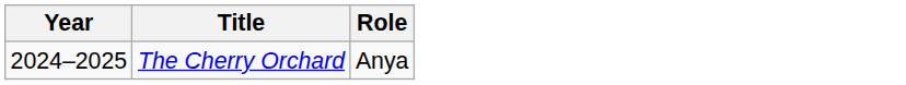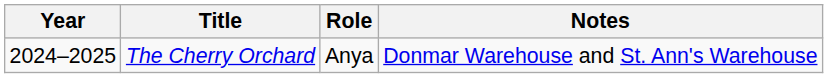 <table class="wikitable">
 <tr>
 <th>Year</th>
 <th>Title</th>
 <th>Role</th>
+<th>Notes</th>
 </tr>
 <tr>
 <td>2024–2025</td>
 <td><em><a href='#'>The Cherry Orchard</a></em></td>
 <td>Anya</td>
+<td><a href='#'>Donmar Warehouse</a> and <a href='#'>St. Ann's Warehouse</a></td>
 </tr>
 </table>
